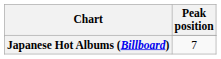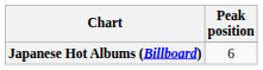 <table class="wikitable sortable plainrowheaders" style="text-align:center;">
 <tr>
 <th scope="col" rowspan="2">Chart</th>
 <th scope="col" colspan="2">Peak<br>position</th>
 </tr>
 <tr>
 </tr>
 <tr>
 <th scope="row">Japanese Hot Albums (<em><a href='#'>Billboard</a></em>)</th>
-<td>7</td>
+<td>6</td>
 </tr>
 </table>
